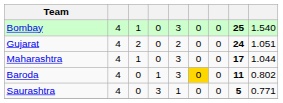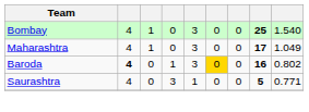 <table class="wikitable" style="text-align:center">
 <tr>
 <th style="width:160px">Team</th>
 <th style="width:25px"></th>
 <th style="width:25px"></th>
 <th style="width:25px"></th>
 <th style="width:25px"></th>
 <th style="width:25px"></th>
 <th style="width:25px"></th>
 <th style="width:25px"></th>
 <th style="width:25px;"></th>
 </tr>
 <tr style="background:#cfc;">
 <td style="text-align:left"><a href='#'>Bombay</a></td>
 <td>4</td>
 <td>1</td>
 <td>0</td>
 <td>3</td>
 <td>0</td>
 <td>0</td>
 <td><strong>25</strong></td>
 <td>1.540</td>
 </tr>
 <tr>
-<td style="text-align:left"><a href='#'>Gujarat</a></td>
-<td>4</td>
-<td>2</td>
-<td>0</td>
-<td>2</td>
-<td>0</td>
-<td>0</td>
-<td><strong>24</strong></td>
-<td>1.051</td>
-</tr>
-<tr>
 <td style="text-align:left"><a href='#'>Maharashtra</a></td>
 <td>4</td>
 <td>1</td>
 <td>0</td>
 <td>3</td>
 <td>0</td>
 <td>0</td>
 <td><strong>17</strong></td>
-<td>1.044</td>
+<td>1.049</td>
 </tr>
 <tr>
 <td style="text-align:left"><a href='#'>Baroda</a></td>
-<td>4</td>
+<td><strong>4</strong></td>
 <td>0</td>
 <td>1</td>
 <td>3</td>
 <td style="background: gold;">0</td>
 <td>0</td>
-<td><strong>11</strong></td>
+<td><strong>16</strong></td>
 <td>0.802</td>
 </tr>
 <tr>
 <td style="text-align:left"><a href='#'>Saurashtra</a></td>
 <td>4</td>
 <td>0</td>
 <td>3</td>
 <td>1</td>
 <td>0</td>
 <td>0</td>
 <td><strong>5</strong></td>
 <td>0.771</td>
 </tr>
 <tr>
 </tr>
 </table>
